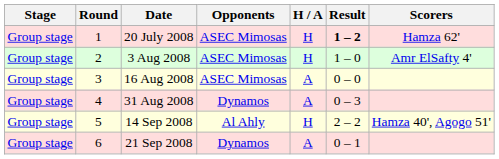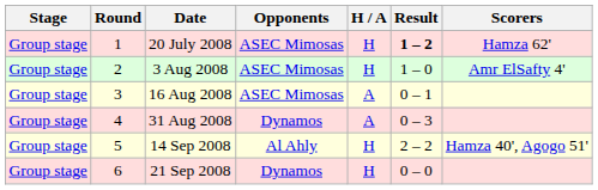 <table class="wikitable" style="text-align:center">
 <tr style="background:#f0f6ff;">
 <th>Stage</th>
 <th>Round</th>
 <th>Date</th>
 <th>Opponents</th>
 <th>H / A</th>
 <th>Result</th>
 <th>Scorers</th>
 </tr>
 <tr bgcolor="#ffdddd">
 <td><a href='#'>Group stage</a></td>
 <td>1</td>
 <td>20 July 2008</td>
 <td><a href='#'>ASEC Mimosas</a></td>
 <td><a href='#'>H</a></td>
 <td><strong>1 – 2</strong></td>
 <td><a href='#'>Hamza</a> 62'</td>
 </tr>
 <tr bgcolor="#ddffdd">
 <td><a href='#'>Group stage</a></td>
 <td>2</td>
 <td>3 Aug 2008</td>
 <td><a href='#'>ASEC Mimosas</a></td>
 <td><a href='#'>H</a></td>
 <td>1 – 0</td>
 <td><a href='#'>Amr ElSafty</a> 4'</td>
 </tr>
 <tr bgcolor="#ffffdd">
 <td><a href='#'>Group stage</a></td>
 <td>3</td>
 <td>16 Aug 2008</td>
 <td><a href='#'>ASEC Mimosas</a></td>
 <td><a href='#'>A</a></td>
-<td>0 – 0</td>
+<td>0 – 1</td>
 <td></td>
 </tr>
 <tr bgcolor="#ffdddd">
 <td><a href='#'>Group stage</a></td>
 <td>4</td>
 <td>31 Aug 2008</td>
 <td><a href='#'>Dynamos</a></td>
 <td><a href='#'>A</a></td>
 <td>0 – 3</td>
 <td></td>
 </tr>
 <tr bgcolor="#ffffdd">
 <td><a href='#'>Group stage</a></td>
 <td>5</td>
 <td>14 Sep 2008</td>
 <td><a href='#'>Al Ahly</a></td>
 <td><a href='#'>H</a></td>
 <td>2 – 2</td>
 <td><a href='#'>Hamza</a> 40', <a href='#'>Agogo</a> 51'</td>
 </tr>
 <tr bgcolor="#ffdddd">
 <td><a href='#'>Group stage</a></td>
 <td>6</td>
 <td>21 Sep 2008</td>
 <td><a href='#'>Dynamos</a></td>
-<td><a href='#'>A</a></td>
-<td>0 – 1</td>
+<td><a href='#'>H</a></td>
+<td>0 – 0</td>
 <td></td>
 </tr>
 </table>
